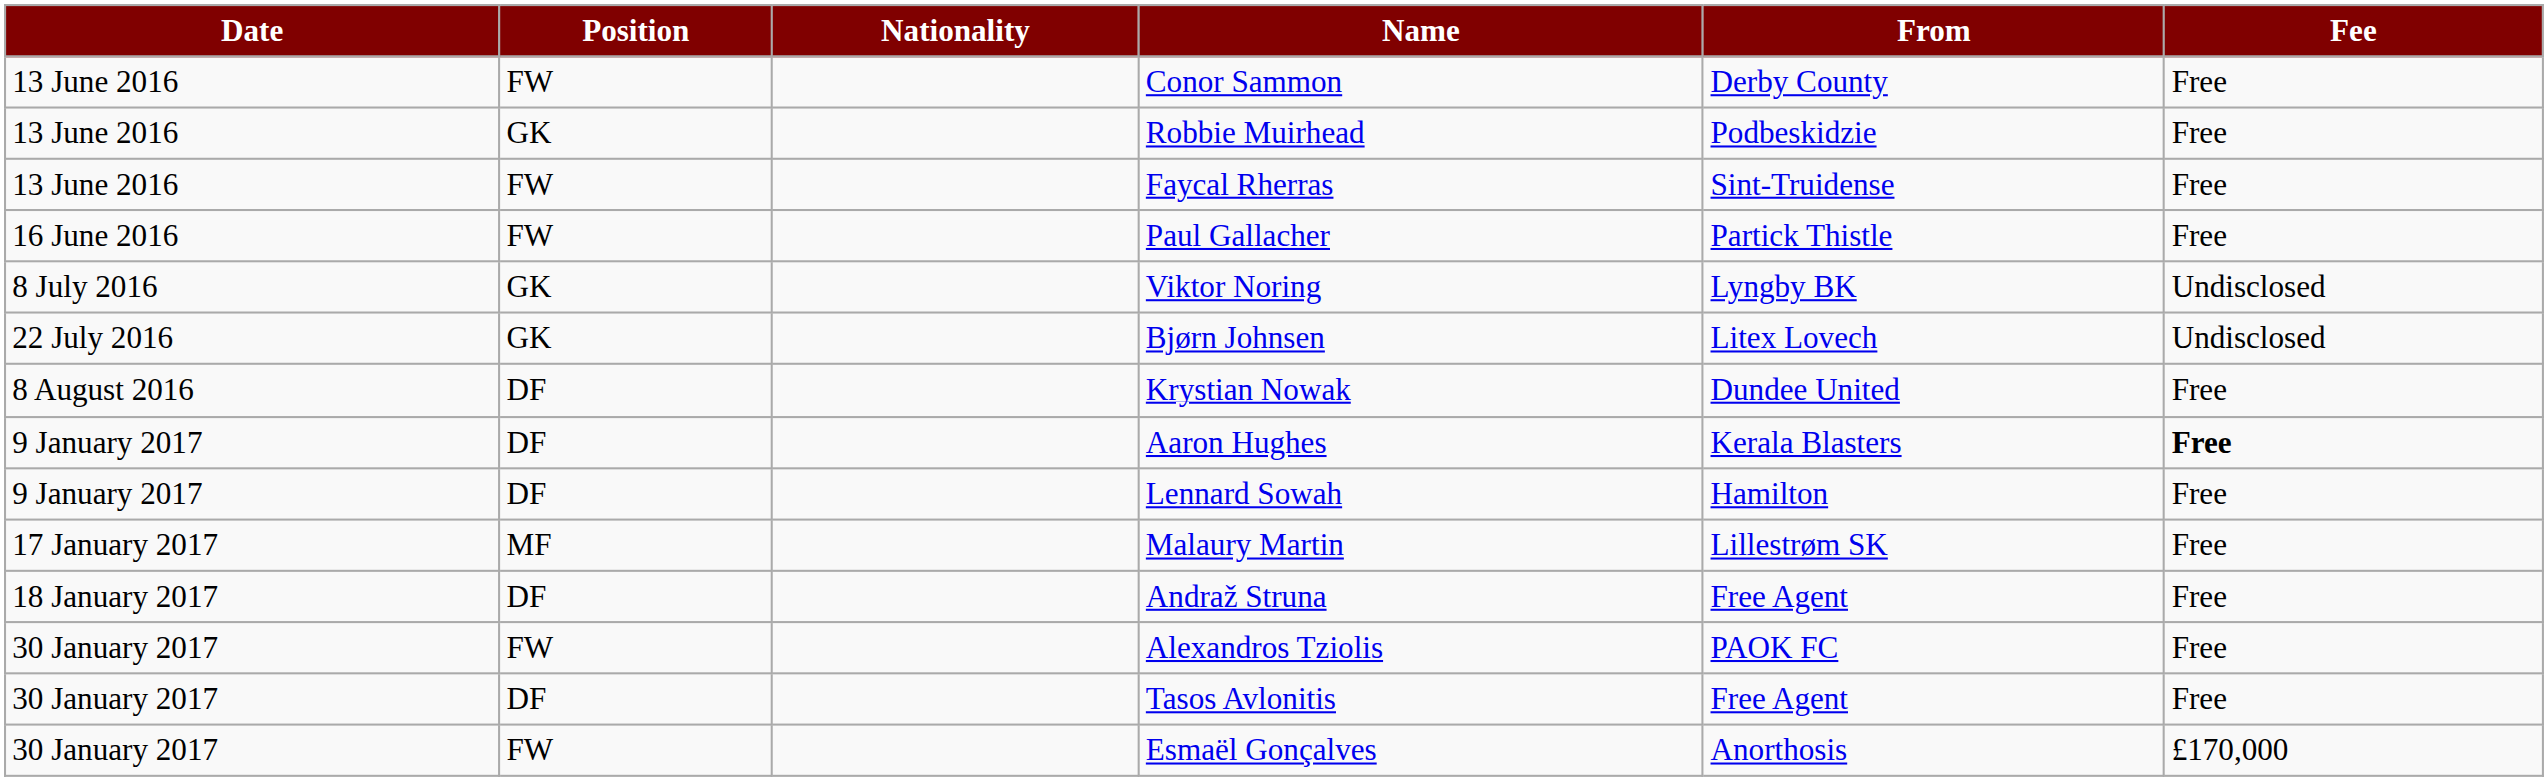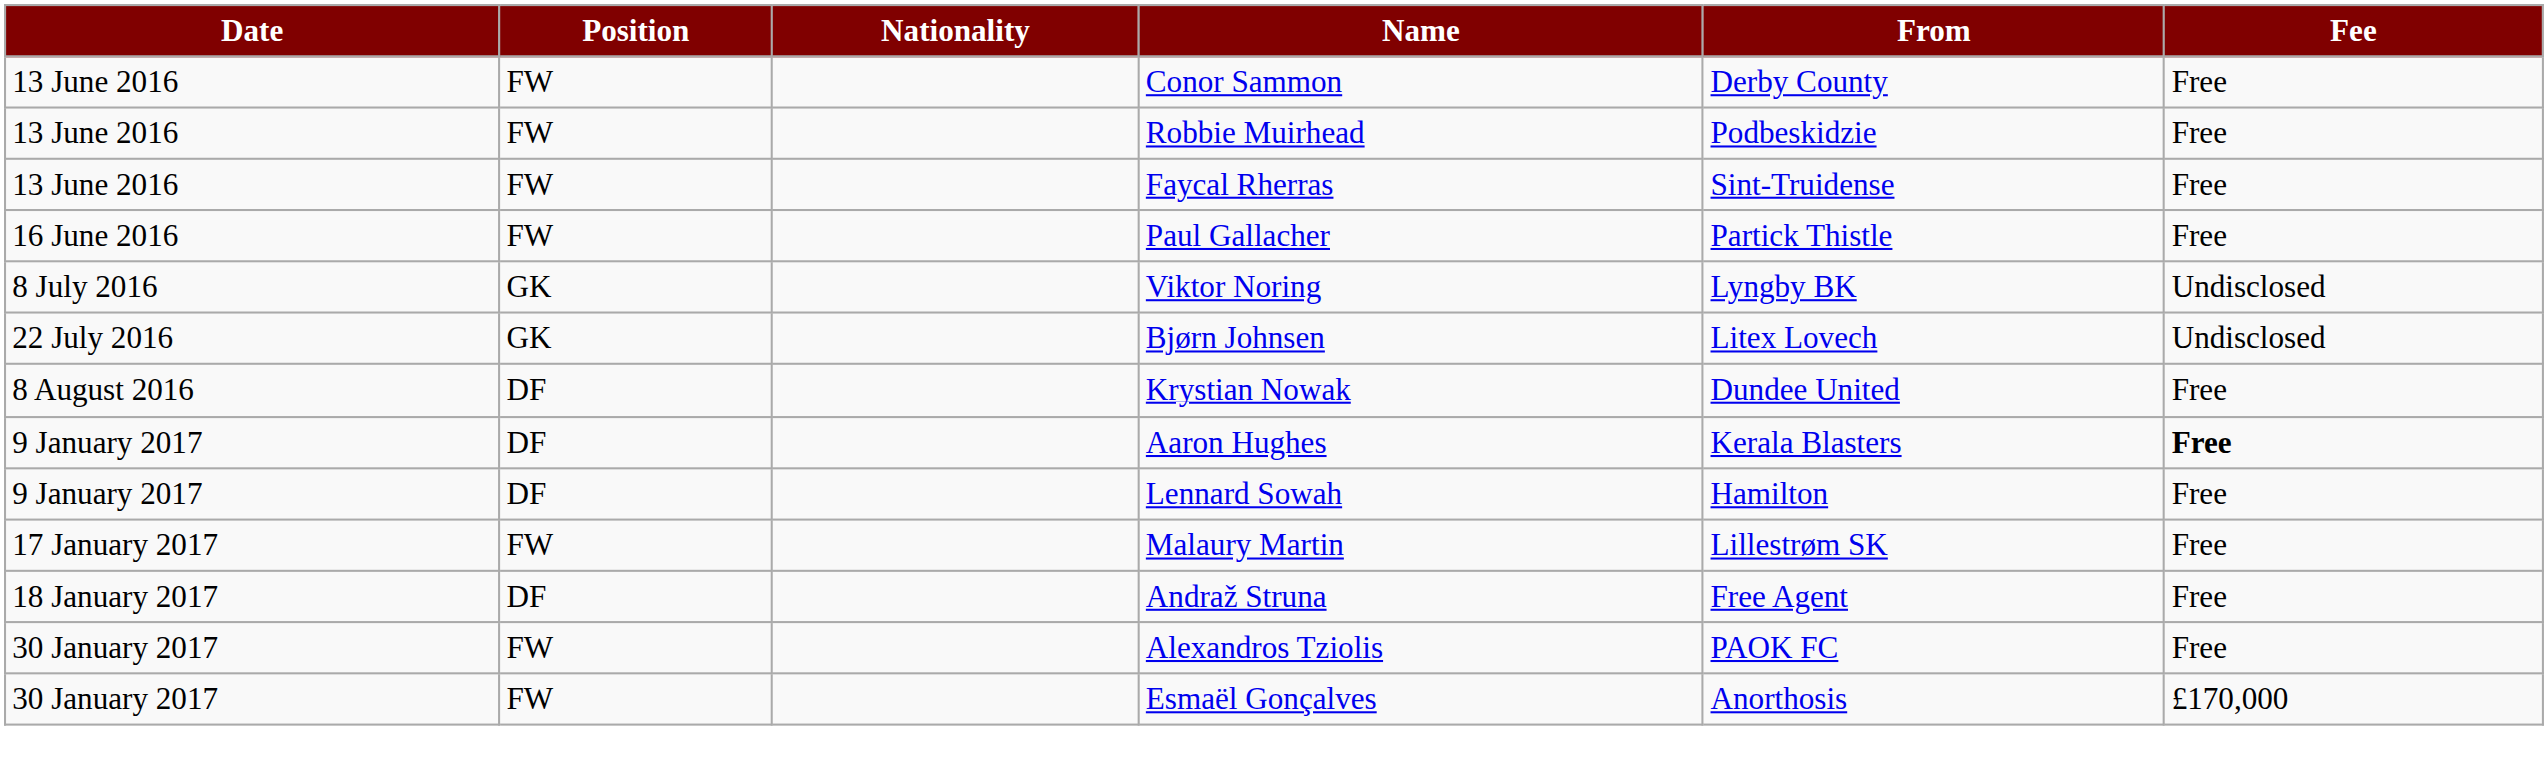 <table class="wikitable" style="text-align:left; font-size:95%;width:98%;">
 <tr>
 <th style="background:maroon; color:white;">Date</th>
 <th style="background:maroon; color:white;">Position</th>
 <th style="background:maroon; color:white;">Nationality</th>
 <th style="background:maroon; color:white;">Name</th>
 <th style="background:maroon; color:white;">From</th>
 <th style="background:maroon; color:white;">Fee</th>
 </tr>
 <tr>
 <td>13 June 2016</td>
 <td>FW</td>
 <td></td>
 <td><a href='#'>Conor Sammon</a></td>
 <td> <a href='#'>Derby County</a></td>
 <td>Free</td>
 </tr>
 <tr>
 <td>13 June 2016</td>
-<td>GK</td>
+<td>FW</td>
 <td></td>
 <td><a href='#'>Robbie Muirhead</a></td>
 <td> <a href='#'>Podbeskidzie</a></td>
 <td>Free</td>
 </tr>
 <tr>
 <td>13 June 2016</td>
 <td>FW</td>
 <td></td>
 <td><a href='#'>Faycal Rherras</a></td>
 <td> <a href='#'>Sint-Truidense</a></td>
 <td>Free</td>
 </tr>
 <tr>
 <td>16 June 2016</td>
 <td>FW</td>
 <td></td>
 <td><a href='#'>Paul Gallacher</a></td>
 <td> <a href='#'>Partick Thistle</a></td>
 <td>Free</td>
 </tr>
 <tr>
 <td>8 July 2016</td>
 <td>GK</td>
 <td></td>
 <td><a href='#'>Viktor Noring</a></td>
 <td> <a href='#'>Lyngby BK</a></td>
 <td>Undisclosed </td>
 </tr>
 <tr>
 <td>22 July 2016</td>
 <td>GK</td>
 <td></td>
 <td><a href='#'>Bjørn Johnsen</a></td>
 <td> <a href='#'>Litex Lovech</a></td>
 <td>Undisclosed </td>
 </tr>
 <tr>
 <td>8 August 2016</td>
 <td>DF</td>
 <td></td>
 <td><a href='#'>Krystian Nowak</a></td>
 <td> <a href='#'>Dundee United</a></td>
 <td>Free</td>
 </tr>
 <tr>
 <td>9 January 2017</td>
 <td>DF</td>
 <td></td>
 <td><a href='#'>Aaron Hughes</a></td>
 <td> <a href='#'>Kerala Blasters</a></td>
 <td><strong>Free</strong></td>
 </tr>
 <tr>
 <td>9 January 2017</td>
 <td>DF</td>
 <td></td>
 <td><a href='#'>Lennard Sowah</a></td>
 <td> <a href='#'>Hamilton</a></td>
 <td>Free</td>
 </tr>
 <tr>
 <td>17 January 2017</td>
-<td>MF</td>
+<td>FW</td>
 <td></td>
 <td><a href='#'>Malaury Martin</a></td>
 <td> <a href='#'>Lillestrøm SK</a></td>
 <td>Free</td>
 </tr>
 <tr>
 <td>18 January 2017</td>
 <td>DF</td>
 <td></td>
 <td><a href='#'>Andraž Struna</a></td>
 <td><a href='#'>Free Agent</a></td>
 <td>Free</td>
 </tr>
 <tr>
 <td>30 January 2017</td>
 <td>FW</td>
 <td></td>
 <td><a href='#'>Alexandros Tziolis</a></td>
 <td> <a href='#'>PAOK FC</a></td>
 <td>Free</td>
 </tr>
 <tr>
 <td>30 January 2017</td>
-<td>DF</td>
-<td></td>
-<td><a href='#'>Tasos Avlonitis</a></td>
-<td><a href='#'>Free Agent</a></td>
-<td>Free</td>
-</tr>
-<tr>
-<td>30 January 2017</td>
 <td>FW</td>
 <td></td>
 <td><a href='#'>Esmaël Gonçalves</a></td>
 <td> <a href='#'>Anorthosis</a></td>
 <td>£170,000</td>
 </tr>
 </table>
